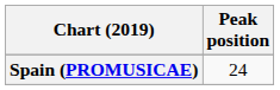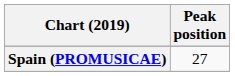 <table class="wikitable sortable plainrowheaders" style="text-align:center">
 <tr>
 <th scope="col">Chart (2019)</th>
 <th scope="col">Peak<br>position</th>
 </tr>
 <tr>
 </tr>
 <tr>
 <th scope="row">Spain (<a href='#'>PROMUSICAE</a>)</th>
-<td>24</td>
+<td>27</td>
 </tr>
 <tr>
 </tr>
 <tr>
 </tr>
 </table>
